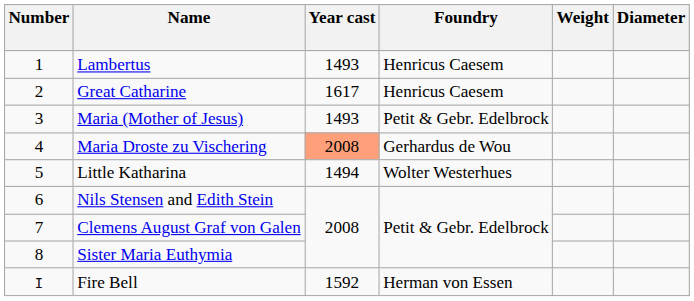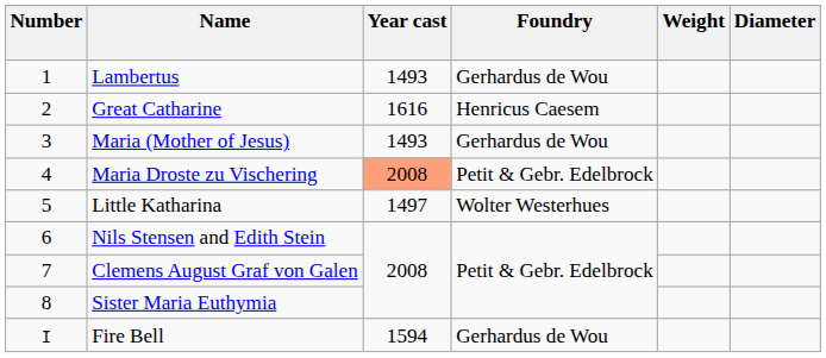 <table class="wikitable sortable">
 <tr style="background:#DDDDDD;vertical-align:top;">
 <th class="unsortable"><strong>Number</strong><br> </th>
 <th class="unsortable"><strong>Name</strong><br> </th>
 <th><strong>Year cast</strong><br> </th>
 <th><strong>Foundry</strong><br> </th>
 <th><strong>Weight</strong></th>
 <th><strong>Diameter</strong></th>
 </tr>
 <tr --->
 <td align="center">1</td>
 <td><a href='#'>Lambertus</a></td>
 <td align="center">1493</td>
-<td>Henricus Caesem</td>
+<td>Gerhardus de Wou</td>
 <td align="center"></td>
 <td align="center"></td>
 </tr>
 <tr --->
 <td align="center">2</td>
 <td><a href='#'>Great Catharine</a></td>
-<td align="center">1617</td>
+<td align="center">1616</td>
 <td>Henricus Caesem</td>
 <td align="center"></td>
 <td align="center"></td>
 </tr>
 <tr --->
 <td align="center">3</td>
 <td><a href='#'>Maria (Mother of Jesus)</a></td>
 <td align="center">1493</td>
-<td>Petit & Gebr. Edelbrock</td>
+<td>Gerhardus de Wou</td>
 <td align="center"></td>
 <td align="center"></td>
 </tr>
 <tr --->
 <td align="center">4</td>
 <td><a href='#'>Maria Droste zu Vischering</a></td>
 <td align="center" style="background: lightsalmon;">2008</td>
-<td>Gerhardus de Wou</td>
+<td>Petit & Gebr. Edelbrock</td>
 <td align="center"></td>
 <td align="center"></td>
 </tr>
 <tr --->
 <td align="center">5</td>
 <td>Little Katharina</td>
-<td align="center">1494</td>
+<td align="center">1497</td>
 <td>Wolter Westerhues</td>
 <td align="center"></td>
 <td align="center"></td>
 </tr>
 <tr --->
 <td align="center">6</td>
 <td><a href='#'>Nils Stensen</a> and <a href='#'>Edith Stein</a></td>
 <td rowspan="3" align="center">2008</td>
 <td rowspan="3">Petit & Gebr. Edelbrock</td>
 <td align="center"></td>
 <td align="center"></td>
 </tr>
 <tr --->
 <td align="center">7</td>
 <td><a href='#'>Clemens August Graf von Galen</a></td>
 <td align="center"></td>
 <td align="center"></td>
 </tr>
 <tr --->
 <td align="center">8</td>
 <td><a href='#'>Sister Maria Euthymia</a></td>
 <td align="center"></td>
 <td align="center"></td>
 </tr>
 <tr --->
 <td align="center"><code>I</code></td>
 <td>Fire Bell</td>
-<td align="center">1592</td>
-<td>Herman von Essen</td>
+<td align="center">1594</td>
+<td>Gerhardus de Wou</td>
 <td align="center"></td>
 <td align="center"></td>
 </tr>
 </table>
